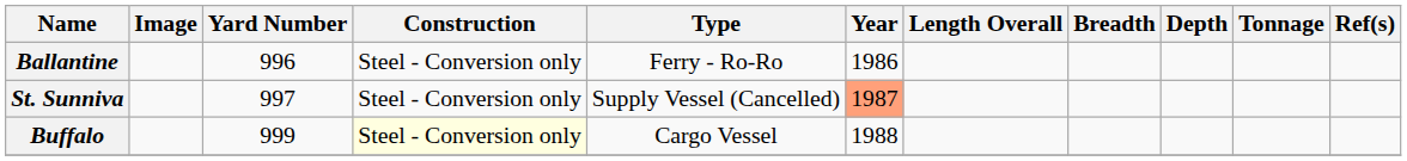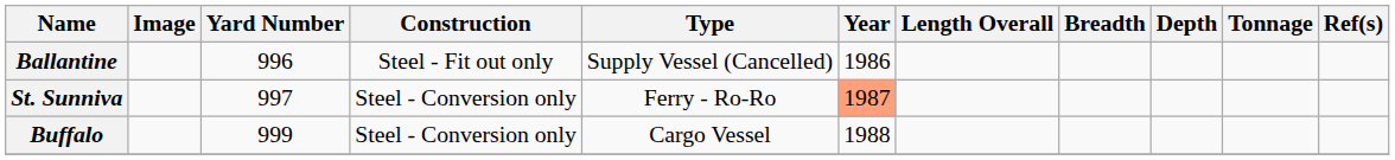 <table class="wikitable plainrowheaders sortable" style="text-align: center;">
 <tr>
 <th scope=col>Name</th>
 <th scope=col class=unsortable>Image</th>
 <th scope=col>Yard Number</th>
 <th scope=col>Construction</th>
 <th scope=col>Type</th>
 <th scope=col>Year</th>
 <th scope=col>Length Overall</th>
 <th scope=col>Breadth</th>
 <th scope=col>Depth</th>
 <th scope=col class=unsortable>Tonnage</th>
 <th scope=col class=unsortable>Ref(s)</th>
 </tr>
 <tr>
 <th scope=row><em>Ballantine</em></th>
 <td></td>
 <td>996</td>
-<td>Steel - Conversion only</td>
-<td>Ferry - Ro-Ro</td>
+<td>Steel - Fit out only</td>
+<td>Supply Vessel (Cancelled)</td>
 <td>1986</td>
 <td></td>
 <td></td>
 <td></td>
 <td></td>
 <td></td>
 </tr>
 <tr>
 <th scope=row><em>St. Sunniva</em></th>
 <td></td>
 <td>997</td>
 <td>Steel - Conversion only</td>
-<td>Supply Vessel (Cancelled)</td>
+<td>Ferry - Ro-Ro</td>
 <td style="background: lightsalmon;">1987</td>
 <td></td>
 <td></td>
 <td></td>
 <td></td>
 <td></td>
 </tr>
 <tr>
 <th scope=row><em>Buffalo</em></th>
 <td></td>
 <td>999</td>
-<td style="background: lightyellow;">Steel - Conversion only</td>
+<td>Steel - Conversion only</td>
 <td>Cargo Vessel</td>
 <td>1988</td>
 <td></td>
 <td></td>
 <td></td>
 <td></td>
 <td></td>
 </tr>
 <tr>
 </tr>
 </table>
